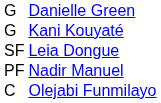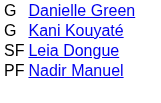 <table border="0" cellpadding="0">
 <tr>
 <td>G</td>
 <td></td>
 <td><a href='#'>Danielle Green</a></td>
 </tr>
 <tr>
 <td>G</td>
 <td></td>
 <td><a href='#'>Kani Kouyaté</a></td>
 </tr>
 <tr>
 <td>SF</td>
 <td></td>
 <td><a href='#'>Leia Dongue</a></td>
 </tr>
 <tr>
 <td>PF</td>
 <td></td>
 <td><a href='#'>Nadir Manuel</a></td>
 </tr>
-<tr>
-<td>C</td>
-<td></td>
-<td><a href='#'>Olejabi Funmilayo</a></td>
-</tr>
 </table>
